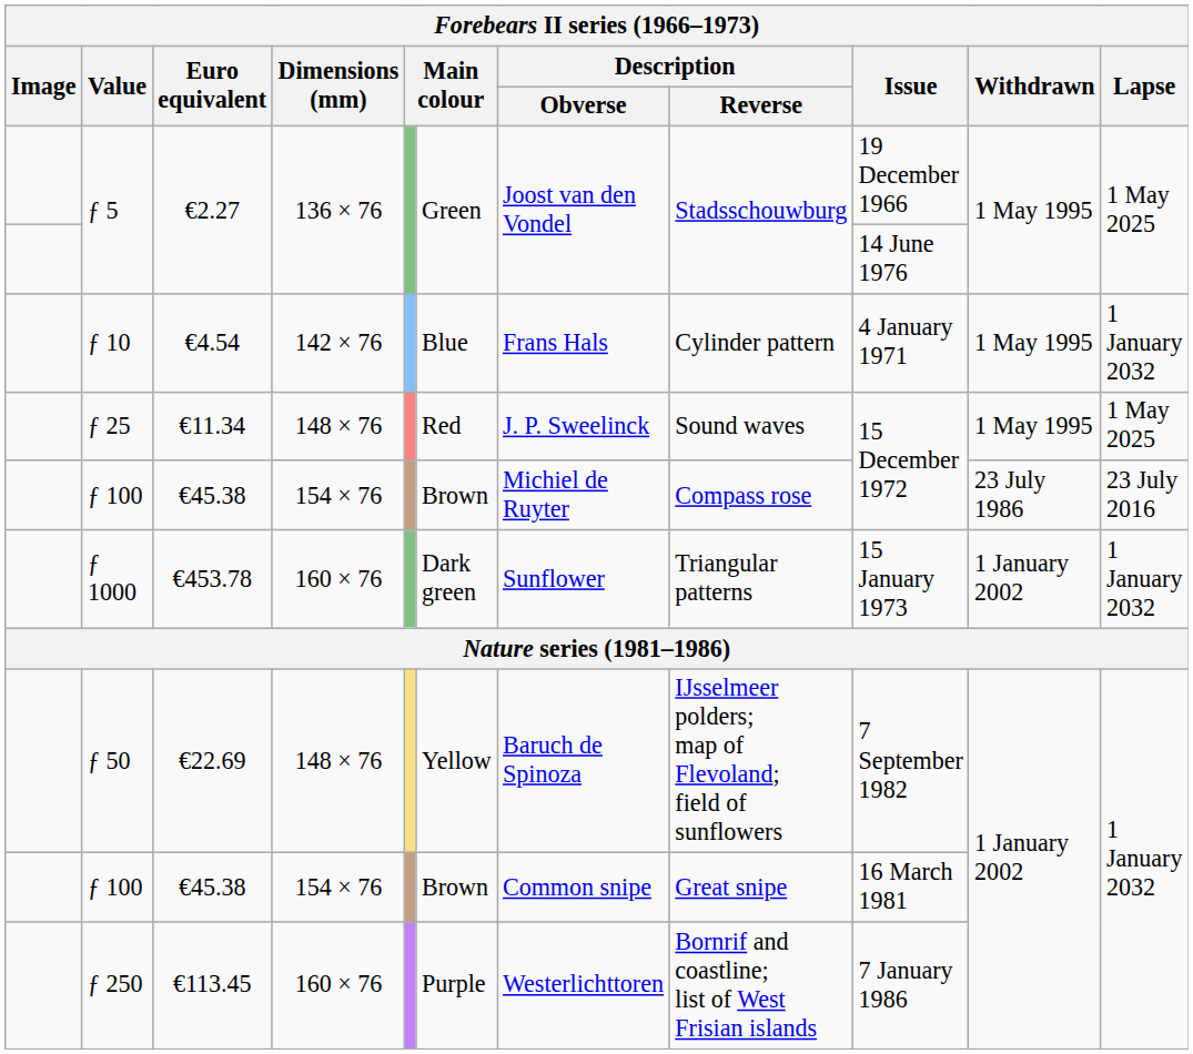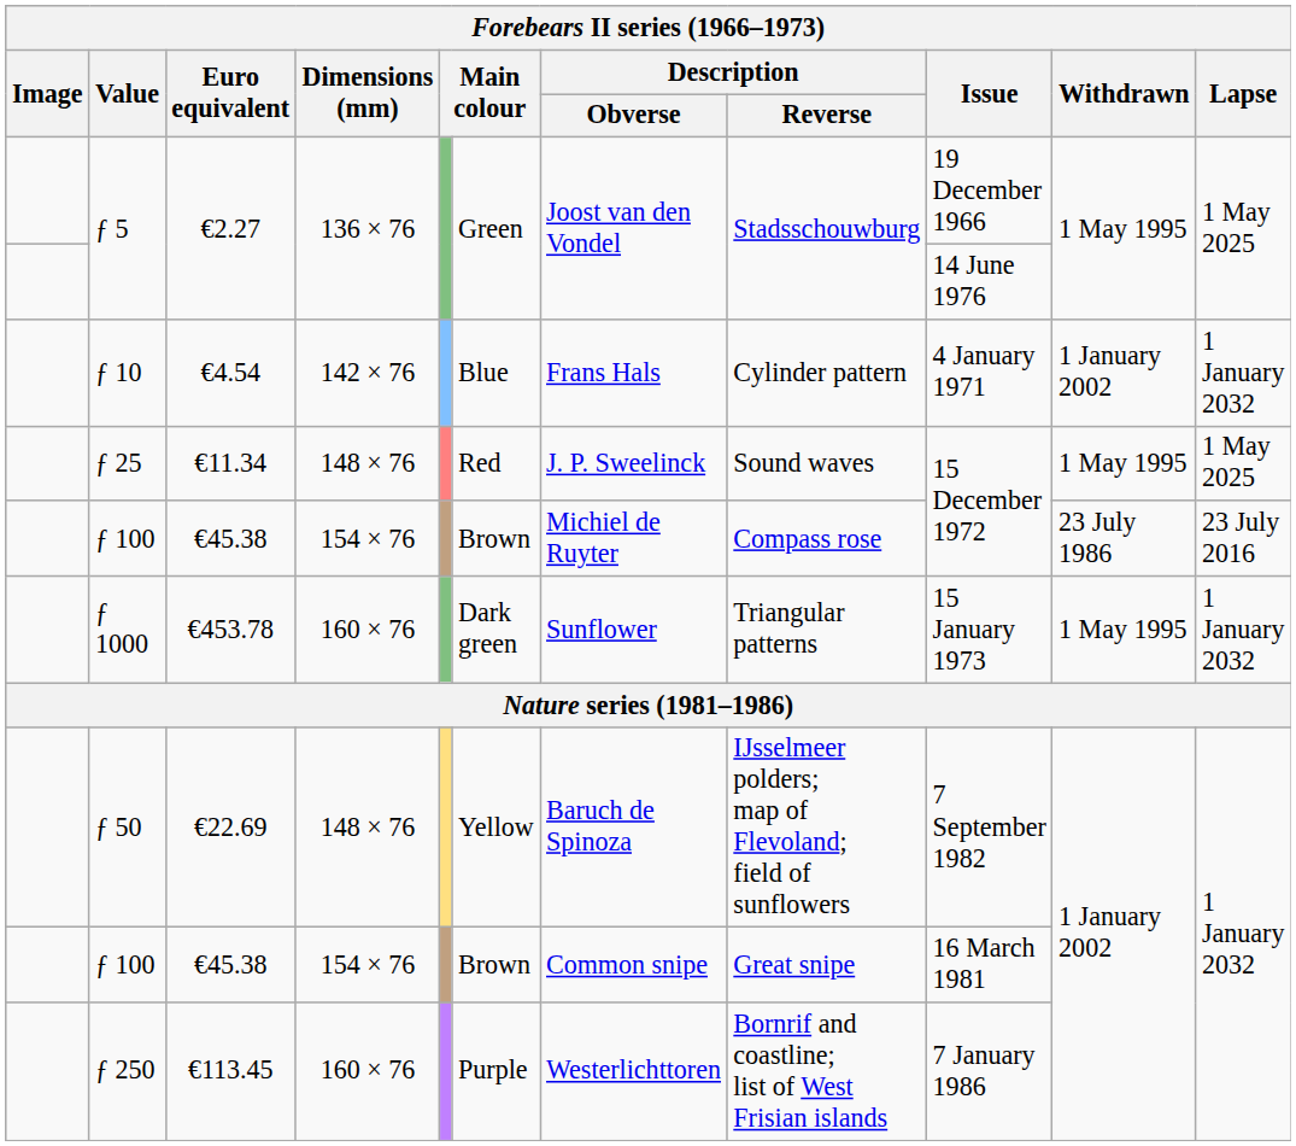 <table class="wikitable" style="margin:auto; font-size:90%; border-width:1px;">
 <tr>
 <th colspan=11><em>Forebears</em> II series (1966–1973)<br></th>
 </tr>
 <tr>
 <th rowspan=2>Image</th>
 <th rowspan=2>Value</th>
 <th rowspan=2>Euro<br>equivalent</th>
 <th rowspan=2>Dimensions<br>(mm)</th>
 <th rowspan=2 colspan=2>Main colour</th>
 <th colspan=2>Description</th>
 <th rowspan=2>Issue</th>
 <th rowspan=2>Withdrawn</th>
 <th rowspan=2>Lapse</th>
 </tr>
 <tr>
 <th>Obverse</th>
 <th>Reverse</th>
 </tr>
 <tr>
 <td align=center></td>
 <td rowspan=2>ƒ 5</td>
 <td rowspan=2 align=center>€2.27</td>
 <td rowspan=2 align=center>136 × 76</td>
 <td rowspan=2 style="background:#80C080;"></td>
 <td rowspan=2>Green</td>
 <td rowspan=2><a href='#'>Joost van den Vondel</a></td>
 <td rowspan=2><a href='#'>Stadsschouwburg</a></td>
 <td>19 December 1966</td>
 <td rowspan=2>1 May 1995</td>
 <td rowspan=2>1 May 2025</td>
 </tr>
 <tr>
 <td align=center></td>
 <td>14 June 1976</td>
 </tr>
 <tr>
 <td align=center></td>
 <td>ƒ 10</td>
 <td align=center>€4.54</td>
 <td align=center>142 × 76</td>
 <td style="background:#80C0FF;"></td>
 <td>Blue</td>
 <td><a href='#'>Frans Hals</a></td>
 <td>Cylinder pattern</td>
 <td>4 January 1971</td>
-<td>1 May 1995</td>
+<td>1 January 2002</td>
 <td>1 January 2032</td>
 </tr>
 <tr>
 <td align=center></td>
 <td>ƒ 25</td>
 <td align=center>€11.34</td>
 <td align=center>148 × 76</td>
 <td style="background:#FF8080;"></td>
 <td>Red</td>
 <td><a href='#'>J. P. Sweelinck</a></td>
 <td>Sound waves</td>
 <td rowspan=2>15 December 1972</td>
 <td>1 May 1995</td>
 <td>1 May 2025</td>
 </tr>
 <tr>
 <td align=center></td>
 <td>ƒ 100</td>
 <td align=center>€45.38</td>
 <td align=center>154 × 76</td>
 <td style="background:#C0A080;"></td>
 <td>Brown</td>
 <td><a href='#'>Michiel de Ruyter</a></td>
 <td><a href='#'>Compass rose</a></td>
 <td>23 July 1986</td>
 <td>23 July 2016</td>
 </tr>
 <tr>
 <td align=center></td>
 <td>ƒ 1000</td>
 <td align=center>€453.78</td>
 <td align=center>160 × 76</td>
 <td style="background:#80C080;"></td>
 <td>Dark green</td>
 <td><a href='#'>Sunflower</a></td>
 <td>Triangular patterns</td>
 <td>15 January 1973</td>
-<td>1 January 2002</td>
+<td>1 May 1995</td>
 <td>1 January 2032</td>
 </tr>
 <tr>
 <th colspan=12><em>Nature</em> series (1981–1986)<br></th>
 </tr>
 <tr>
 <td align=center></td>
 <td>ƒ 50</td>
 <td align=center>€22.69</td>
 <td align=center>148 × 76</td>
 <td style="background:#FFE080;"></td>
 <td>Yellow</td>
 <td><a href='#'>Baruch de Spinoza</a></td>
 <td><a href='#'>IJsselmeer</a> polders;<br>map of <a href='#'>Flevoland</a>;<br>field of sunflowers</td>
 <td>7 September 1982</td>
 <td rowspan=3>1 January 2002</td>
 <td rowspan=3>1 January 2032</td>
 </tr>
 <tr>
 <td align=center></td>
 <td>ƒ 100</td>
 <td align=center>€45.38</td>
 <td align=center>154 × 76</td>
 <td style="background:#C0A080;"></td>
 <td>Brown</td>
 <td><a href='#'>Common snipe</a></td>
 <td><a href='#'>Great snipe</a></td>
 <td>16 March 1981</td>
 </tr>
 <tr>
 <td align=center></td>
 <td>ƒ 250</td>
 <td align=center>€113.45</td>
 <td align=center>160 × 76</td>
 <td style="background:#C080FF;"></td>
 <td>Purple</td>
 <td><a href='#'>Westerlichttoren</a></td>
 <td><a href='#'>Bornrif</a> and coastline;<br>list of <a href='#'>West Frisian islands</a></td>
 <td>7 January 1986</td>
 </tr>
 <tr>
 </tr>
 </table>
